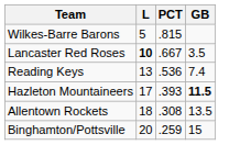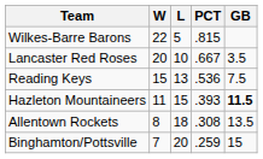 <table class="wikitable" style="font-size:90%">
 <tr>
 <th>Team</th>
+<th>W</th>
 <th>L</th>
 <th>PCT</th>
 <th>GB</th>
 </tr>
 <tr>
 <td>Wilkes-Barre Barons</td>
+<td>22</td>
 <td>5</td>
 <td>.815</td>
 <td></td>
 </tr>
 <tr>
 <td>Lancaster Red Roses</td>
-<td><strong>10</strong></td>
+<td>20</td>
+<td>10</td>
 <td>.667</td>
 <td>3.5</td>
 </tr>
 <tr>
 <td>Reading Keys</td>
+<td>15</td>
 <td>13</td>
 <td>.536</td>
-<td>7.4</td>
+<td>7.5</td>
 </tr>
 <tr>
 <td>Hazleton Mountaineers</td>
-<td>17</td>
+<td>11</td>
+<td>15</td>
 <td>.393</td>
 <td><strong>11.5</strong></td>
 </tr>
 <tr>
 <td>Allentown Rockets</td>
+<td>8</td>
 <td>18</td>
 <td>.308</td>
 <td>13.5</td>
 </tr>
 <tr>
 <td>Binghamton/Pottsville</td>
+<td>7</td>
 <td>20</td>
 <td>.259</td>
 <td>15</td>
 </tr>
 </table>
